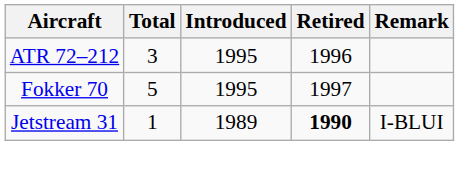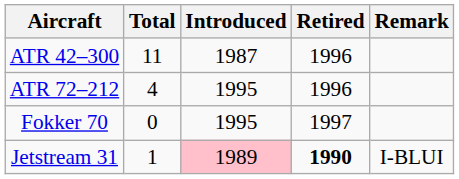 <table class="wikitable" style="margin:auto;text-align:center">
 <tr>
 <th>Aircraft</th>
 <th>Total</th>
 <th>Introduced</th>
 <th>Retired</th>
 <th>Remark</th>
 </tr>
 <tr>
+<td><a href='#'>ATR 42–300</a></td>
+<td>11</td>
+<td>1987</td>
+<td>1996</td>
+<td></td>
+</tr>
+<tr>
 <td><a href='#'>ATR 72–212</a></td>
-<td>3</td>
+<td>4</td>
 <td>1995</td>
 <td>1996</td>
 <td></td>
 </tr>
 <tr>
 <td><a href='#'>Fokker 70</a></td>
-<td>5</td>
+<td>0</td>
 <td>1995</td>
 <td>1997</td>
 <td></td>
 </tr>
 <tr>
 <td><a href='#'>Jetstream 31</a></td>
 <td>1</td>
-<td>1989</td>
+<td style="background: pink;">1989</td>
 <td><strong>1990</strong></td>
 <td>I-BLUI</td>
 </tr>
 </table>
